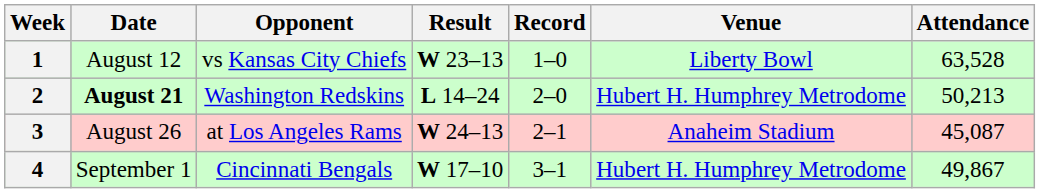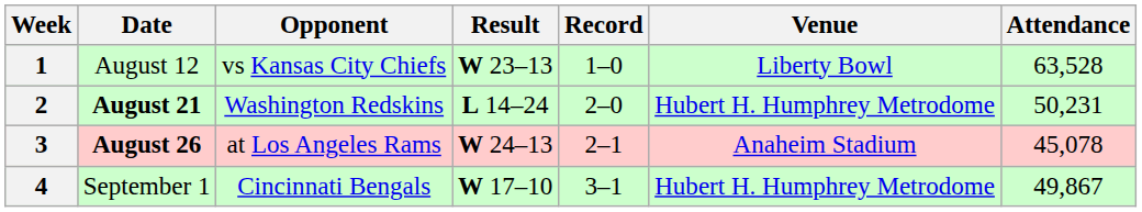 <table class="wikitable" style="text-align:center">
 <tr>
 <th>Week</th>
 <th>Date</th>
 <th>Opponent</th>
 <th>Result</th>
 <th>Record</th>
 <th>Venue</th>
 <th>Attendance</th>
 </tr>
 <tr style="background:#ccffcc">
 <th>1</th>
 <td>August 12</td>
 <td>vs <a href='#'>Kansas City Chiefs</a></td>
 <td><strong>W</strong> 23–13</td>
 <td>1–0</td>
 <td><a href='#'>Liberty Bowl</a> </td>
 <td>63,528</td>
 </tr>
 <tr style="background:#ccffcc">
 <th>2</th>
 <td><strong>August 21</strong></td>
 <td><a href='#'>Washington Redskins</a></td>
 <td><strong>L</strong> 14–24</td>
 <td>2–0</td>
 <td><a href='#'>Hubert H. Humphrey Metrodome</a></td>
-<td>50,213</td>
+<td>50,231</td>
 </tr>
 <tr style="background:#ffcccc">
 <th>3</th>
-<td>August 26</td>
+<td><strong>August 26</strong></td>
 <td>at <a href='#'>Los Angeles Rams</a></td>
 <td><strong>W</strong> 24–13</td>
 <td>2–1</td>
 <td><a href='#'>Anaheim Stadium</a></td>
-<td>45,087</td>
+<td>45,078</td>
 </tr>
 <tr style="background:#ccffcc">
 <th>4</th>
 <td>September 1</td>
 <td><a href='#'>Cincinnati Bengals</a></td>
 <td><strong>W</strong> 17–10</td>
 <td>3–1</td>
 <td><a href='#'>Hubert H. Humphrey Metrodome</a></td>
 <td>49,867</td>
 </tr>
 </table>
